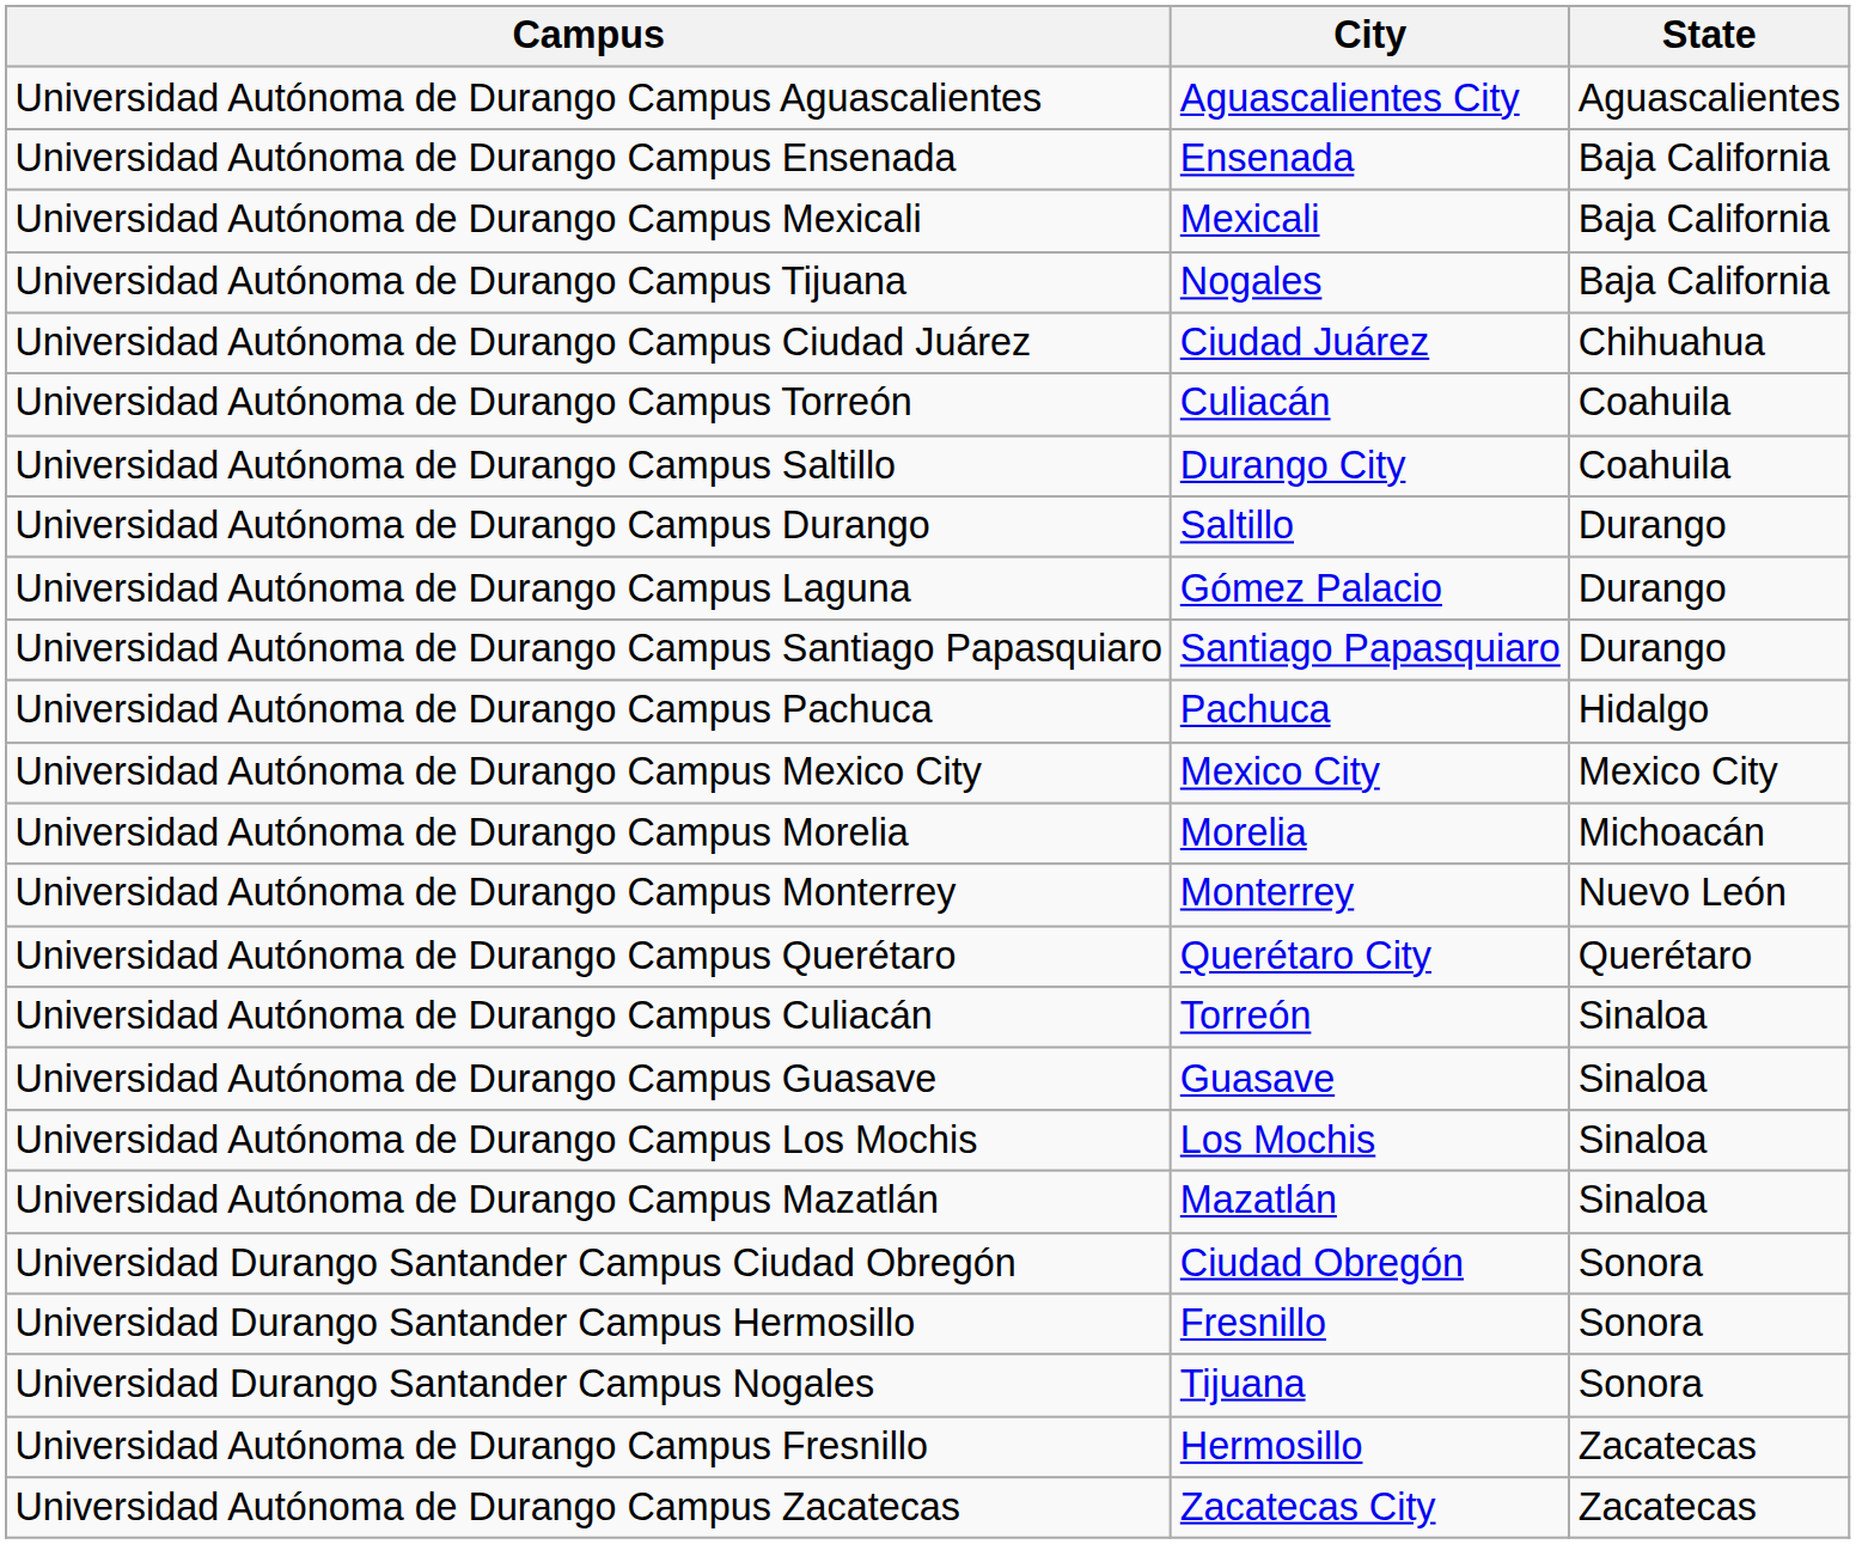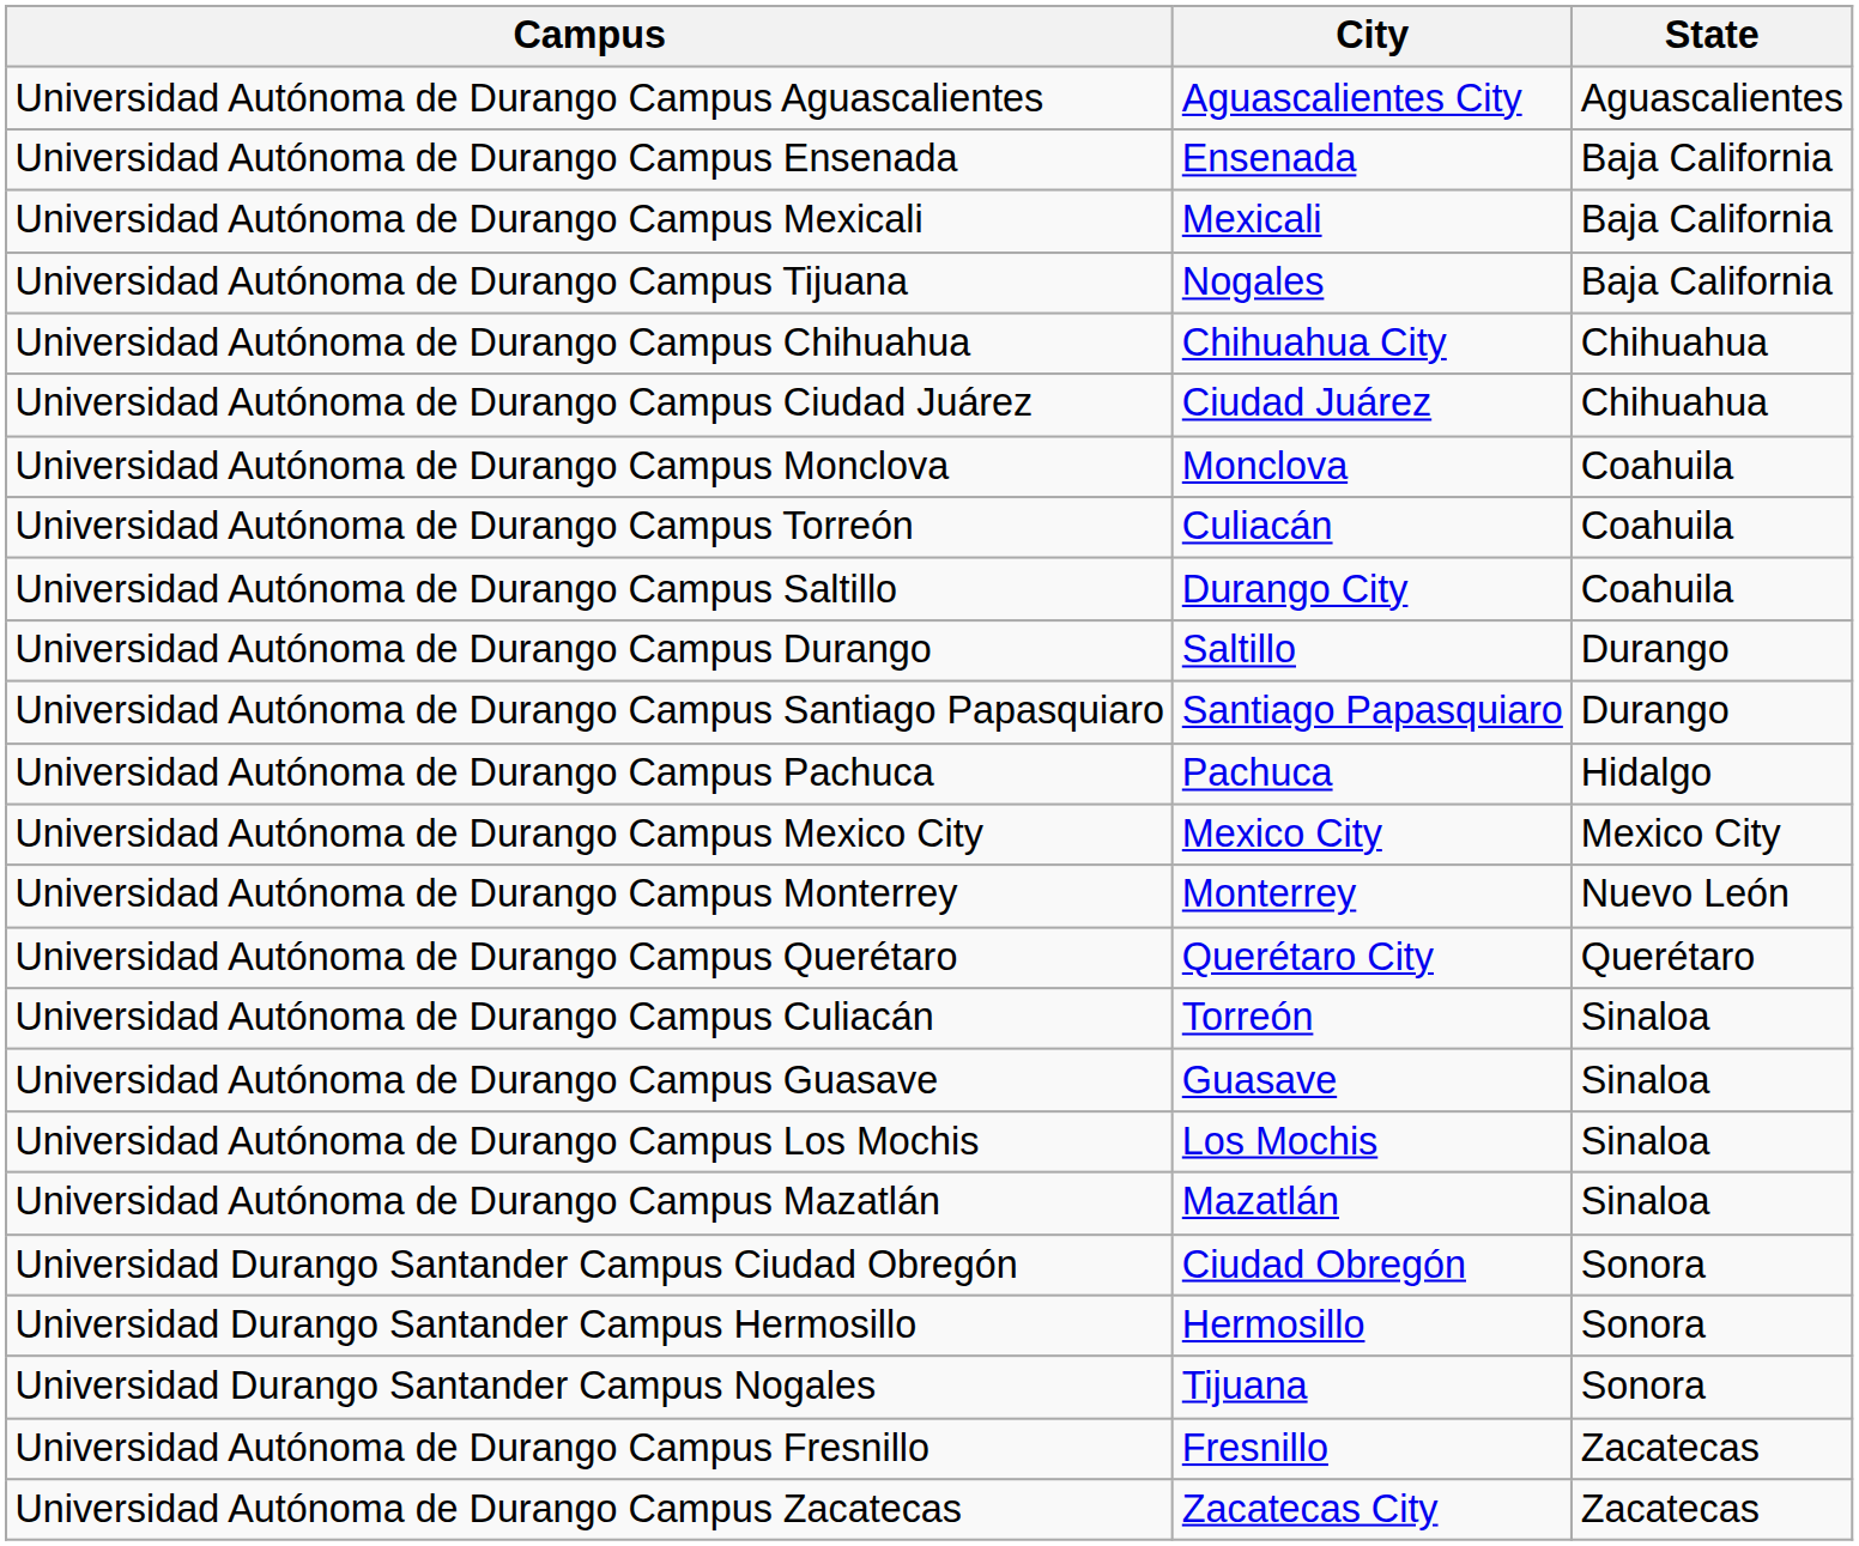 <table class="wikitable sortable">
 <tr>
 <th>Campus</th>
 <th>City</th>
 <th>State</th>
 </tr>
 <tr>
 <td>Universidad Autónoma de Durango Campus Aguascalientes</td>
 <td><a href='#'>Aguascalientes City</a></td>
 <td>Aguascalientes</td>
 </tr>
 <tr>
 <td>Universidad Autónoma de Durango Campus Ensenada</td>
 <td><a href='#'>Ensenada</a></td>
 <td>Baja California</td>
 </tr>
 <tr>
 <td>Universidad Autónoma de Durango Campus Mexicali</td>
 <td><a href='#'>Mexicali</a></td>
 <td>Baja California</td>
 </tr>
 <tr>
 <td>Universidad Autónoma de Durango Campus Tijuana</td>
 <td><a href='#'>Nogales</a></td>
 <td>Baja California</td>
 </tr>
 <tr>
+<td>Universidad Autónoma de Durango Campus Chihuahua</td>
+<td><a href='#'>Chihuahua City</a></td>
+<td>Chihuahua</td>
+</tr>
+<tr>
 <td>Universidad Autónoma de Durango Campus Ciudad Juárez</td>
 <td><a href='#'>Ciudad Juárez</a></td>
 <td>Chihuahua</td>
+</tr>
+<tr>
+<td>Universidad Autónoma de Durango Campus Monclova</td>
+<td><a href='#'>Monclova</a></td>
+<td>Coahuila</td>
 </tr>
 <tr>
 <td>Universidad Autónoma de Durango Campus Torreón</td>
 <td><a href='#'>Culiacán</a></td>
 <td>Coahuila</td>
 </tr>
 <tr>
 <td>Universidad Autónoma de Durango Campus Saltillo</td>
 <td><a href='#'>Durango City</a></td>
 <td>Coahuila</td>
 </tr>
 <tr>
 <td>Universidad Autónoma de Durango Campus Durango</td>
 <td><a href='#'>Saltillo</a></td>
 <td>Durango</td>
 </tr>
 <tr>
-<td>Universidad Autónoma de Durango Campus Laguna</td>
-<td><a href='#'>Gómez Palacio</a></td>
-<td>Durango</td>
-</tr>
-<tr>
 <td>Universidad Autónoma de Durango Campus Santiago Papasquiaro</td>
 <td><a href='#'>Santiago Papasquiaro</a></td>
 <td>Durango</td>
 </tr>
 <tr>
 <td>Universidad Autónoma de Durango Campus Pachuca</td>
 <td><a href='#'>Pachuca</a></td>
 <td>Hidalgo</td>
 </tr>
 <tr>
 <td>Universidad Autónoma de Durango Campus Mexico City</td>
 <td><a href='#'>Mexico City</a></td>
 <td>Mexico City</td>
-</tr>
-<tr>
-<td>Universidad Autónoma de Durango Campus Morelia</td>
-<td><a href='#'>Morelia</a></td>
-<td>Michoacán</td>
 </tr>
 <tr>
 <td>Universidad Autónoma de Durango Campus Monterrey</td>
 <td><a href='#'>Monterrey</a></td>
 <td>Nuevo León</td>
 </tr>
 <tr>
 <td>Universidad Autónoma de Durango Campus Querétaro</td>
 <td><a href='#'>Querétaro City</a></td>
 <td>Querétaro</td>
 </tr>
 <tr>
 <td>Universidad Autónoma de Durango Campus Culiacán</td>
 <td><a href='#'>Torreón</a></td>
 <td>Sinaloa</td>
 </tr>
 <tr>
 <td>Universidad Autónoma de Durango Campus Guasave</td>
 <td><a href='#'>Guasave</a></td>
 <td>Sinaloa</td>
 </tr>
 <tr>
 <td>Universidad Autónoma de Durango Campus Los Mochis</td>
 <td><a href='#'>Los Mochis</a></td>
 <td>Sinaloa</td>
 </tr>
 <tr>
 <td>Universidad Autónoma de Durango Campus Mazatlán</td>
 <td><a href='#'>Mazatlán</a></td>
 <td>Sinaloa</td>
 </tr>
 <tr>
 <td>Universidad Durango Santander Campus Ciudad Obregón</td>
 <td><a href='#'>Ciudad Obregón</a></td>
 <td>Sonora</td>
 </tr>
 <tr>
 <td>Universidad Durango Santander Campus Hermosillo</td>
-<td><a href='#'>Fresnillo</a></td>
+<td><a href='#'>Hermosillo</a></td>
 <td>Sonora</td>
 </tr>
 <tr>
 <td>Universidad Durango Santander Campus Nogales</td>
 <td><a href='#'>Tijuana</a></td>
 <td>Sonora</td>
 </tr>
 <tr>
 <td>Universidad Autónoma de Durango Campus Fresnillo</td>
-<td><a href='#'>Hermosillo</a></td>
+<td><a href='#'>Fresnillo</a></td>
 <td>Zacatecas</td>
 </tr>
 <tr>
 <td>Universidad Autónoma de Durango Campus Zacatecas</td>
 <td><a href='#'>Zacatecas City</a></td>
 <td>Zacatecas</td>
 </tr>
 </table>
